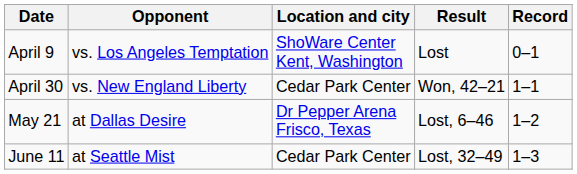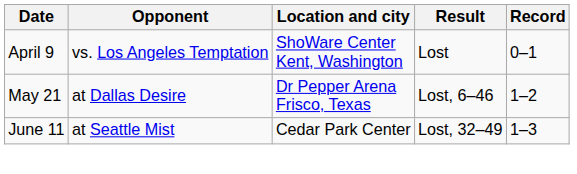 <table class="wikitable">
 <tr>
 <th>Date</th>
 <th>Opponent</th>
 <th>Location and city</th>
 <th>Result</th>
 <th>Record</th>
 </tr>
 <tr>
 <td>April 9</td>
 <td>vs. <a href='#'>Los Angeles Temptation</a></td>
 <td><a href='#'>ShoWare Center</a><br><a href='#'>Kent, Washington</a></td>
 <td>Lost</td>
 <td>0–1</td>
 </tr>
 <tr>
-<td>April 30</td>
-<td>vs. <a href='#'>New England Liberty</a></td>
-<td>Cedar Park Center</td>
-<td>Won, 42–21</td>
-<td>1–1</td>
-</tr>
-<tr>
 <td>May 21</td>
 <td>at <a href='#'>Dallas Desire</a></td>
 <td><a href='#'>Dr Pepper Arena</a><br><a href='#'>Frisco, Texas</a></td>
 <td>Lost, 6–46</td>
 <td>1–2</td>
 </tr>
 <tr>
 <td>June 11</td>
 <td>at <a href='#'>Seattle Mist</a></td>
 <td>Cedar Park Center</td>
 <td>Lost, 32–49</td>
 <td>1–3</td>
 </tr>
 </table>
